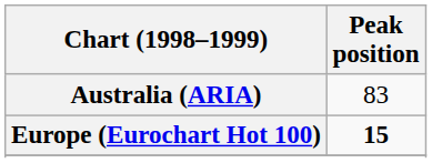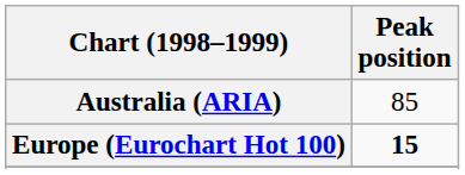 <table class="wikitable sortable plainrowheaders" style="text-align:center">
 <tr>
 <th>Chart (1998–1999)</th>
 <th>Peak<br>position</th>
 </tr>
 <tr>
 <th scope="row">Australia (<a href='#'>ARIA</a>)</th>
-<td>83</td>
+<td>85</td>
 </tr>
 <tr>
 <th scope="row">Europe (<a href='#'>Eurochart Hot 100</a>)</th>
 <td><strong>15</strong></td>
 </tr>
 <tr>
 </tr>
 <tr>
 </tr>
 <tr>
 </tr>
 <tr>
 </tr>
 <tr>
 </tr>
 <tr>
 </tr>
 </table>
